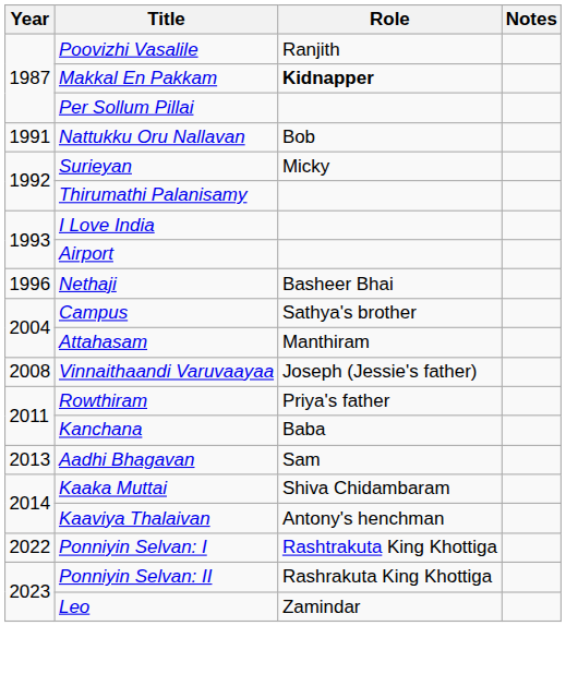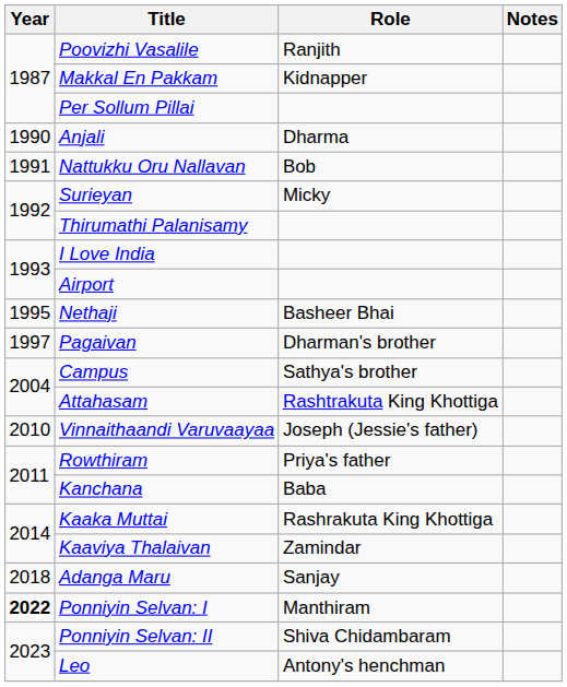 <table class="wikitable sortable">
 <tr>
 <th>Year</th>
 <th>Title</th>
 <th>Role</th>
 <th class="unsortable">Notes</th>
 </tr>
 <tr>
 <td rowspan="3">1987</td>
 <td><em><a href='#'>Poovizhi Vasalile</a></em></td>
 <td>Ranjith</td>
 <td></td>
 </tr>
 <tr>
 <td><em><a href='#'>Makkal En Pakkam</a></em></td>
-<td><strong>Kidnapper</strong></td>
+<td>Kidnapper</td>
 <td></td>
 </tr>
 <tr>
 <td><em><a href='#'>Per Sollum Pillai</a></em></td>
 <td></td>
+<td></td>
+</tr>
+<tr>
+<td>1990</td>
+<td><em><a href='#'>Anjali</a></em></td>
+<td>Dharma</td>
 <td></td>
 </tr>
 <tr>
 <td>1991</td>
 <td><em><a href='#'>Nattukku Oru Nallavan</a></em></td>
 <td>Bob</td>
 <td></td>
 </tr>
 <tr>
 <td rowspan="2">1992</td>
 <td><em><a href='#'>Surieyan</a></em></td>
 <td>Micky</td>
 <td></td>
 </tr>
 <tr>
 <td><em><a href='#'>Thirumathi Palanisamy</a></em></td>
 <td></td>
 <td></td>
 </tr>
 <tr>
 <td rowspan="2">1993</td>
 <td><em><a href='#'>I Love India</a></em></td>
 <td></td>
 <td></td>
 </tr>
 <tr>
 <td><em><a href='#'>Airport</a></em></td>
 <td></td>
 <td></td>
 </tr>
 <tr>
-<td rowspan="1">1996</td>
+<td rowspan="1">1995</td>
 <td><em><a href='#'>Nethaji</a></em></td>
 <td>Basheer Bhai</td>
+<td></td>
+</tr>
+<tr>
+<td>1997</td>
+<td><em><a href='#'>Pagaivan</a></em></td>
+<td>Dharman's brother</td>
 <td></td>
 </tr>
 <tr>
 <td rowspan="2">2004</td>
 <td><em><a href='#'>Campus</a></em></td>
 <td>Sathya's brother</td>
 <td></td>
 </tr>
 <tr>
 <td><em><a href='#'>Attahasam</a></em></td>
-<td>Manthiram</td>
+<td><a href='#'>Rashtrakuta</a> King Khottiga</td>
 <td></td>
 </tr>
 <tr>
-<td>2008</td>
+<td>2010</td>
 <td><em><a href='#'>Vinnaithaandi Varuvaayaa</a></em></td>
 <td>Joseph (Jessie's father)</td>
 <td></td>
 </tr>
 <tr>
 <td rowspan="2">2011</td>
 <td><em><a href='#'>Rowthiram</a></em></td>
 <td>Priya's father</td>
 <td></td>
 </tr>
 <tr>
 <td><em><a href='#'>Kanchana</a></em></td>
 <td>Baba</td>
 <td></td>
 </tr>
 <tr>
-<td>2013</td>
-<td><em><a href='#'>Aadhi Bhagavan</a></em></td>
-<td>Sam</td>
-<td></td>
-</tr>
-<tr>
 <td rowspan="2">2014</td>
 <td><em><a href='#'>Kaaka Muttai</a></em></td>
-<td>Shiva Chidambaram</td>
+<td>Rashrakuta King Khottiga</td>
 <td></td>
 </tr>
 <tr>
 <td><em><a href='#'>Kaaviya Thalaivan</a></em></td>
-<td>Antony's henchman</td>
+<td>Zamindar</td>
 <td></td>
 </tr>
 <tr>
-<td>2022</td>
+<td>2018</td>
+<td><em><a href='#'>Adanga Maru</a></em></td>
+<td>Sanjay</td>
+<td></td>
+</tr>
+<tr>
+<td><strong>2022</strong></td>
 <td><em><a href='#'>Ponniyin Selvan: I</a></em></td>
-<td><a href='#'>Rashtrakuta</a> King Khottiga</td>
+<td>Manthiram</td>
 <td></td>
 </tr>
 <tr>
 <td rowspan="2">2023</td>
 <td><em><a href='#'>Ponniyin Selvan: II</a></em></td>
-<td>Rashrakuta King Khottiga</td>
+<td>Shiva Chidambaram</td>
 <td></td>
 </tr>
 <tr>
 <td><em><a href='#'>Leo</a></em></td>
-<td>Zamindar</td>
+<td>Antony's henchman</td>
 <td></td>
 </tr>
 <tr>
 </tr>
 </table>
